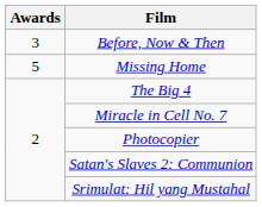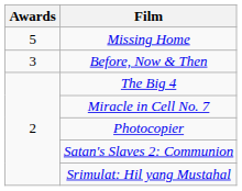 <table class="wikitable plainrowheaders" style="text-align:center;">
 <tr>
 <th scope="col" style="width:55px;">Awards</th>
 <th scope="col" style="text-align:center;">Film</th>
 </tr>
 <tr>
+<td>5</td>
+<td><em><a href='#'>Missing Home</a></em></td>
+</tr>
+<tr>
 <td>3</td>
 <td><em><a href='#'>Before, Now & Then</a></em></td>
-</tr>
-<tr>
-<td>5</td>
-<td><em><a href='#'>Missing Home</a></em></td>
 </tr>
 <tr>
 <td rowspan="5">2</td>
 <td><em><a href='#'>The Big 4</a></em></td>
 </tr>
 <tr>
 <td><em><a href='#'>Miracle in Cell No. 7</a></em></td>
 </tr>
 <tr>
 <td><em><a href='#'>Photocopier</a></em></td>
 </tr>
 <tr>
 <td><em><a href='#'>Satan's Slaves 2: Communion</a></em></td>
 </tr>
 <tr>
 <td><em><a href='#'>Srimulat: Hil yang Mustahal</a></em></td>
 </tr>
 </table>
